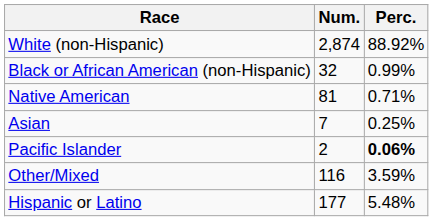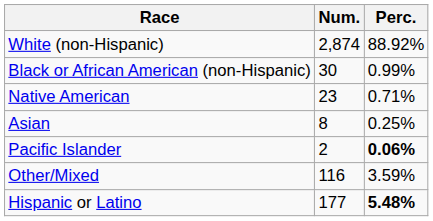 <table class="wikitable">
 <tr>
 <th>Race</th>
 <th>Num.</th>
 <th>Perc.</th>
 </tr>
 <tr>
 <td><a href='#'>White</a> (non-Hispanic)</td>
 <td>2,874</td>
 <td>88.92%</td>
 </tr>
 <tr>
 <td><a href='#'>Black or African American</a> (non-Hispanic)</td>
-<td>32</td>
+<td>30</td>
 <td>0.99%</td>
 </tr>
 <tr>
 <td><a href='#'>Native American</a></td>
-<td>81</td>
+<td>23</td>
 <td>0.71%</td>
 </tr>
 <tr>
 <td><a href='#'>Asian</a></td>
-<td>7</td>
+<td>8</td>
 <td>0.25%</td>
 </tr>
 <tr>
 <td><a href='#'>Pacific Islander</a></td>
 <td>2</td>
 <td><strong>0.06%</strong></td>
 </tr>
 <tr>
 <td><a href='#'>Other/Mixed</a></td>
 <td>116</td>
 <td>3.59%</td>
 </tr>
 <tr>
 <td><a href='#'>Hispanic</a> or <a href='#'>Latino</a></td>
 <td>177</td>
-<td>5.48%</td>
+<td><strong>5.48%</strong></td>
 </tr>
 </table>
